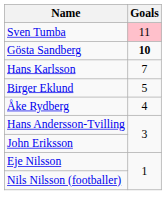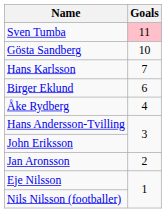 <table class="wikitable">
 <tr>
 <th>Name</th>
 <th>Goals</th>
 </tr>
 <tr>
 <td> <a href='#'>Sven Tumba</a></td>
 <td style="background: pink; text-align:center;">11</td>
 </tr>
 <tr>
 <td> <a href='#'>Gösta Sandberg</a></td>
-<td style="text-align:center;"><strong>10</strong></td>
+<td style="text-align:center;">10</td>
 </tr>
 <tr>
 <td> <a href='#'>Hans Karlsson</a></td>
 <td style="text-align:center;">7</td>
 </tr>
 <tr>
 <td> <a href='#'>Birger Eklund</a></td>
-<td style="text-align:center;">5</td>
+<td style="text-align:center;">6</td>
 </tr>
 <tr>
 <td> <a href='#'>Åke Rydberg</a></td>
 <td style="text-align:center;">4</td>
 </tr>
 <tr>
 <td> <a href='#'>Hans Andersson-Tvilling</a></td>
 <td rowspan="2" style="text-align:center;">3</td>
 </tr>
 <tr>
 <td> <a href='#'>John Eriksson</a></td>
 </tr>
 <tr>
+<td> <a href='#'>Jan Aronsson</a></td>
+<td style="text-align:center;">2</td>
+</tr>
+<tr>
 <td> <a href='#'>Eje Nilsson</a></td>
 <td rowspan="2" style="text-align:center;">1</td>
 </tr>
 <tr>
 <td> <a href='#'>Nils Nilsson (footballer)</a></td>
 </tr>
 </table>
